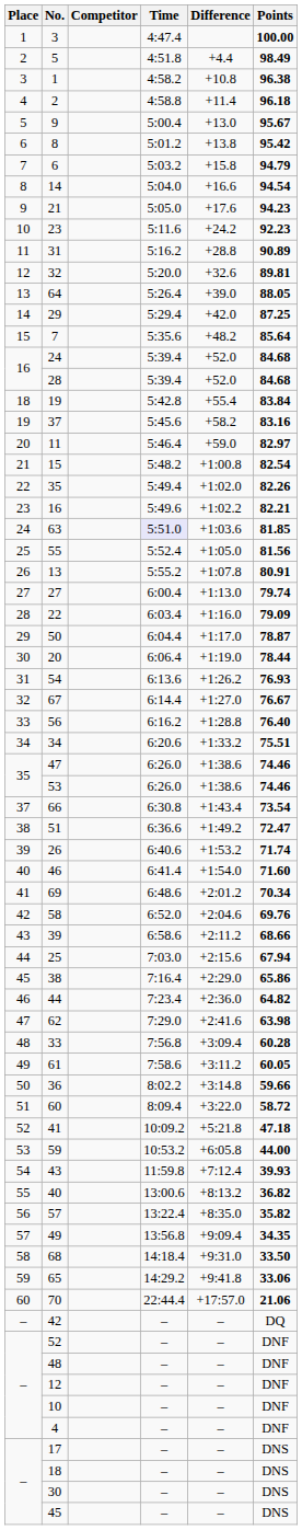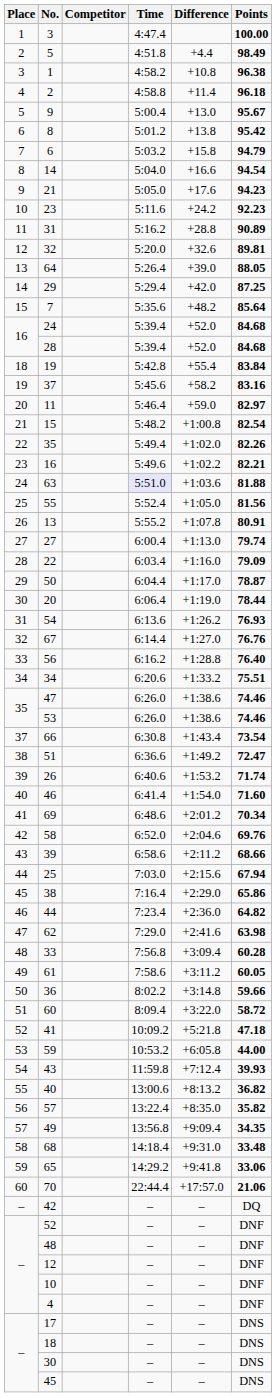 <table class=wikitable style="text-align:center">
 <tr>
 <th>Place</th>
 <th>No.</th>
 <th>Competitor</th>
 <th>Time</th>
 <th>Difference</th>
 <th>Points</th>
 </tr>
 <tr>
 <td>1</td>
 <td>3</td>
 <td align=left></td>
 <td>4:47.4</td>
 <td></td>
 <td><strong>100.00</strong></td>
 </tr>
 <tr>
 <td>2</td>
 <td>5</td>
 <td align=left></td>
 <td>4:51.8</td>
 <td>+4.4</td>
 <td><strong>98.49</strong></td>
 </tr>
 <tr>
 <td>3</td>
 <td>1</td>
 <td align=left></td>
 <td>4:58.2</td>
 <td>+10.8</td>
 <td><strong>96.38</strong></td>
 </tr>
 <tr>
 <td>4</td>
 <td>2</td>
 <td align=left></td>
 <td>4:58.8</td>
 <td>+11.4</td>
 <td><strong>96.18</strong></td>
 </tr>
 <tr>
 <td>5</td>
 <td>9</td>
 <td align=left></td>
 <td>5:00.4</td>
 <td>+13.0</td>
 <td><strong>95.67</strong></td>
 </tr>
 <tr>
 <td>6</td>
 <td>8</td>
 <td align=left></td>
 <td>5:01.2</td>
 <td>+13.8</td>
 <td><strong>95.42</strong></td>
 </tr>
 <tr>
 <td>7</td>
 <td>6</td>
 <td align=left></td>
 <td>5:03.2</td>
 <td>+15.8</td>
 <td><strong>94.79</strong></td>
 </tr>
 <tr>
 <td>8</td>
 <td>14</td>
 <td align=left></td>
 <td>5:04.0</td>
 <td>+16.6</td>
 <td><strong>94.54</strong></td>
 </tr>
 <tr>
 <td>9</td>
 <td>21</td>
 <td align=left></td>
 <td>5:05.0</td>
 <td>+17.6</td>
 <td><strong>94.23</strong></td>
 </tr>
 <tr>
 <td>10</td>
 <td>23</td>
 <td align=left></td>
 <td>5:11.6</td>
 <td>+24.2</td>
 <td><strong>92.23</strong></td>
 </tr>
 <tr>
 <td>11</td>
 <td>31</td>
 <td align=left></td>
 <td>5:16.2</td>
 <td>+28.8</td>
 <td><strong>90.89</strong></td>
 </tr>
 <tr>
 <td>12</td>
 <td>32</td>
 <td align=left></td>
 <td>5:20.0</td>
 <td>+32.6</td>
 <td><strong>89.81</strong></td>
 </tr>
 <tr>
 <td>13</td>
 <td>64</td>
 <td align=left></td>
 <td>5:26.4</td>
 <td>+39.0</td>
 <td><strong>88.05</strong></td>
 </tr>
 <tr>
 <td>14</td>
 <td>29</td>
 <td align=left></td>
 <td>5:29.4</td>
 <td>+42.0</td>
 <td><strong>87.25</strong></td>
 </tr>
 <tr>
 <td>15</td>
 <td>7</td>
 <td align=left></td>
 <td>5:35.6</td>
 <td>+48.2</td>
 <td><strong>85.64</strong></td>
 </tr>
 <tr>
 <td rowspan=2>16</td>
 <td>24</td>
 <td align=left></td>
 <td>5:39.4</td>
 <td>+52.0</td>
 <td><strong>84.68</strong></td>
 </tr>
 <tr>
 <td>28</td>
 <td align=left></td>
 <td>5:39.4</td>
 <td>+52.0</td>
 <td><strong>84.68</strong></td>
 </tr>
 <tr>
 <td>18</td>
 <td>19</td>
 <td align=left></td>
 <td>5:42.8</td>
 <td>+55.4</td>
 <td><strong>83.84</strong></td>
 </tr>
 <tr>
 <td>19</td>
 <td>37</td>
 <td align=left></td>
 <td>5:45.6</td>
 <td>+58.2</td>
 <td><strong>83.16</strong></td>
 </tr>
 <tr>
 <td>20</td>
 <td>11</td>
 <td align=left></td>
 <td>5:46.4</td>
 <td>+59.0</td>
 <td><strong>82.97</strong></td>
 </tr>
 <tr>
 <td>21</td>
 <td>15</td>
 <td align=left></td>
 <td>5:48.2</td>
 <td>+1:00.8</td>
 <td><strong>82.54</strong></td>
 </tr>
 <tr>
 <td>22</td>
 <td>35</td>
 <td align=left></td>
 <td>5:49.4</td>
 <td>+1:02.0</td>
 <td><strong>82.26</strong></td>
 </tr>
 <tr>
 <td>23</td>
 <td>16</td>
 <td align=left></td>
 <td>5:49.6</td>
 <td>+1:02.2</td>
 <td><strong>82.21</strong></td>
 </tr>
 <tr>
 <td>24</td>
 <td>63</td>
 <td align=left></td>
 <td style="background: lavender;">5:51.0</td>
 <td>+1:03.6</td>
-<td><strong>81.85</strong></td>
+<td><strong>81.88</strong></td>
 </tr>
 <tr>
 <td>25</td>
 <td>55</td>
 <td align=left></td>
 <td>5:52.4</td>
 <td>+1:05.0</td>
 <td><strong>81.56</strong></td>
 </tr>
 <tr>
 <td>26</td>
 <td>13</td>
 <td align=left></td>
 <td>5:55.2</td>
 <td>+1:07.8</td>
 <td><strong>80.91</strong></td>
 </tr>
 <tr>
 <td>27</td>
 <td>27</td>
 <td align=left></td>
 <td>6:00.4</td>
 <td>+1:13.0</td>
 <td><strong>79.74</strong></td>
 </tr>
 <tr>
 <td>28</td>
 <td>22</td>
 <td align=left></td>
 <td>6:03.4</td>
 <td>+1:16.0</td>
 <td><strong>79.09</strong></td>
 </tr>
 <tr>
 <td>29</td>
 <td>50</td>
 <td align=left></td>
 <td>6:04.4</td>
 <td>+1:17.0</td>
 <td><strong>78.87</strong></td>
 </tr>
 <tr>
 <td>30</td>
 <td>20</td>
 <td align=left></td>
 <td>6:06.4</td>
 <td>+1:19.0</td>
 <td><strong>78.44</strong></td>
 </tr>
 <tr>
 <td>31</td>
 <td>54</td>
 <td align=left></td>
 <td>6:13.6</td>
 <td>+1:26.2</td>
 <td><strong>76.93</strong></td>
 </tr>
 <tr>
 <td>32</td>
 <td>67</td>
 <td align=left></td>
 <td>6:14.4</td>
 <td>+1:27.0</td>
-<td><strong>76.67</strong></td>
+<td><strong>76.76</strong></td>
 </tr>
 <tr>
 <td>33</td>
 <td>56</td>
 <td align=left></td>
 <td>6:16.2</td>
 <td>+1:28.8</td>
 <td><strong>76.40</strong></td>
 </tr>
 <tr>
 <td>34</td>
 <td>34</td>
 <td align=left></td>
 <td>6:20.6</td>
 <td>+1:33.2</td>
 <td><strong>75.51</strong></td>
 </tr>
 <tr>
 <td rowspan=2>35</td>
 <td>47</td>
 <td align=left></td>
 <td>6:26.0</td>
 <td>+1:38.6</td>
 <td><strong>74.46</strong></td>
 </tr>
 <tr>
 <td>53</td>
 <td align=left></td>
 <td>6:26.0</td>
 <td>+1:38.6</td>
 <td><strong>74.46</strong></td>
 </tr>
 <tr>
 <td>37</td>
 <td>66</td>
 <td align=left></td>
 <td>6:30.8</td>
 <td>+1:43.4</td>
 <td><strong>73.54</strong></td>
 </tr>
 <tr>
 <td>38</td>
 <td>51</td>
 <td align=left></td>
 <td>6:36.6</td>
 <td>+1:49.2</td>
 <td><strong>72.47</strong></td>
 </tr>
 <tr>
 <td>39</td>
 <td>26</td>
 <td align=left></td>
 <td>6:40.6</td>
 <td>+1:53.2</td>
 <td><strong>71.74</strong></td>
 </tr>
 <tr>
 <td>40</td>
 <td>46</td>
 <td align=left></td>
 <td>6:41.4</td>
 <td>+1:54.0</td>
 <td><strong>71.60</strong></td>
 </tr>
 <tr>
 <td>41</td>
 <td>69</td>
 <td align=left></td>
 <td>6:48.6</td>
 <td>+2:01.2</td>
 <td><strong>70.34</strong></td>
 </tr>
 <tr>
 <td>42</td>
 <td>58</td>
 <td align=left></td>
 <td>6:52.0</td>
 <td>+2:04.6</td>
 <td><strong>69.76</strong></td>
 </tr>
 <tr>
 <td>43</td>
 <td>39</td>
 <td align=left></td>
 <td>6:58.6</td>
 <td>+2:11.2</td>
 <td><strong>68.66</strong></td>
 </tr>
 <tr>
 <td>44</td>
 <td>25</td>
 <td align=left></td>
 <td>7:03.0</td>
 <td>+2:15.6</td>
 <td><strong>67.94</strong></td>
 </tr>
 <tr>
 <td>45</td>
 <td>38</td>
 <td align=left></td>
 <td>7:16.4</td>
 <td>+2:29.0</td>
 <td><strong>65.86</strong></td>
 </tr>
 <tr>
 <td>46</td>
 <td>44</td>
 <td align=left></td>
 <td>7:23.4</td>
 <td>+2:36.0</td>
 <td><strong>64.82</strong></td>
 </tr>
 <tr>
 <td>47</td>
 <td>62</td>
 <td align=left></td>
 <td>7:29.0</td>
 <td>+2:41.6</td>
 <td><strong>63.98</strong></td>
 </tr>
 <tr>
 <td>48</td>
 <td>33</td>
 <td align=left></td>
 <td>7:56.8</td>
 <td>+3:09.4</td>
 <td><strong>60.28</strong></td>
 </tr>
 <tr>
 <td>49</td>
 <td>61</td>
 <td align=left></td>
 <td>7:58.6</td>
 <td>+3:11.2</td>
 <td><strong>60.05</strong></td>
 </tr>
 <tr>
 <td>50</td>
 <td>36</td>
 <td align=left></td>
 <td>8:02.2</td>
 <td>+3:14.8</td>
 <td><strong>59.66</strong></td>
 </tr>
 <tr>
 <td>51</td>
 <td>60</td>
 <td align=left></td>
 <td>8:09.4</td>
 <td>+3:22.0</td>
 <td><strong>58.72</strong></td>
 </tr>
 <tr>
 <td>52</td>
 <td>41</td>
 <td align=left></td>
 <td>10:09.2</td>
 <td>+5:21.8</td>
 <td><strong>47.18</strong></td>
 </tr>
 <tr>
 <td>53</td>
 <td>59</td>
 <td align=left></td>
 <td>10:53.2</td>
 <td>+6:05.8</td>
 <td><strong>44.00</strong></td>
 </tr>
 <tr>
 <td>54</td>
 <td>43</td>
 <td align=left></td>
 <td>11:59.8</td>
 <td>+7:12.4</td>
 <td><strong>39.93</strong></td>
 </tr>
 <tr>
 <td>55</td>
 <td>40</td>
 <td align=left></td>
 <td>13:00.6</td>
 <td>+8:13.2</td>
 <td><strong>36.82</strong></td>
 </tr>
 <tr>
 <td>56</td>
 <td>57</td>
 <td align=left></td>
 <td>13:22.4</td>
 <td>+8:35.0</td>
 <td><strong>35.82</strong></td>
 </tr>
 <tr>
 <td>57</td>
 <td>49</td>
 <td align=left></td>
 <td>13:56.8</td>
 <td>+9:09.4</td>
 <td><strong>34.35</strong></td>
 </tr>
 <tr>
 <td>58</td>
 <td>68</td>
 <td align=left></td>
 <td>14:18.4</td>
 <td>+9:31.0</td>
-<td><strong>33.50</strong></td>
+<td><strong>33.48</strong></td>
 </tr>
 <tr>
 <td>59</td>
 <td>65</td>
 <td align=left></td>
 <td>14:29.2</td>
 <td>+9:41.8</td>
 <td><strong>33.06</strong></td>
 </tr>
 <tr>
 <td>60</td>
 <td>70</td>
 <td align=left></td>
 <td>22:44.4</td>
 <td>+17:57.0</td>
 <td><strong>21.06</strong></td>
 </tr>
 <tr>
 <td>–</td>
 <td>42</td>
 <td align=left></td>
 <td>–</td>
 <td>–</td>
 <td>DQ</td>
 </tr>
 <tr>
 <td rowspan=5>–</td>
 <td>52</td>
 <td align=left></td>
 <td>–</td>
 <td>–</td>
 <td>DNF</td>
 </tr>
 <tr>
 <td>48</td>
 <td align=left></td>
 <td>–</td>
 <td>–</td>
 <td>DNF</td>
 </tr>
 <tr>
 <td>12</td>
 <td align=left></td>
 <td>–</td>
 <td>–</td>
 <td>DNF</td>
 </tr>
 <tr>
 <td>10</td>
 <td align=left></td>
 <td>–</td>
 <td>–</td>
 <td>DNF</td>
 </tr>
 <tr>
 <td>4</td>
 <td align=left></td>
 <td>–</td>
 <td>–</td>
 <td>DNF</td>
 </tr>
 <tr>
 <td rowspan=4>–</td>
 <td>17</td>
 <td align=left></td>
 <td>–</td>
 <td>–</td>
 <td>DNS</td>
 </tr>
 <tr>
 <td>18</td>
 <td align=left></td>
 <td>–</td>
 <td>–</td>
 <td>DNS</td>
 </tr>
 <tr>
 <td>30</td>
 <td align=left></td>
 <td>–</td>
 <td>–</td>
 <td>DNS</td>
 </tr>
 <tr>
 <td>45</td>
 <td align=left></td>
 <td>–</td>
 <td>–</td>
 <td>DNS</td>
 </tr>
 </table>
